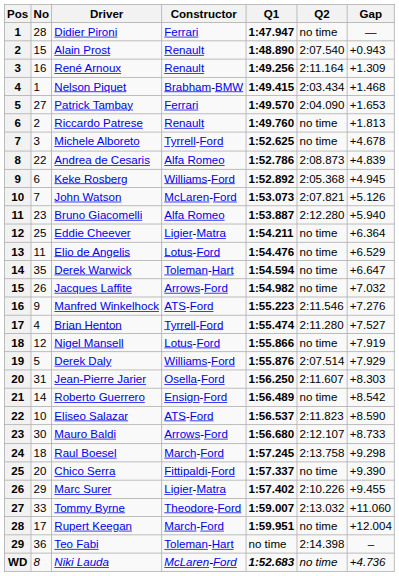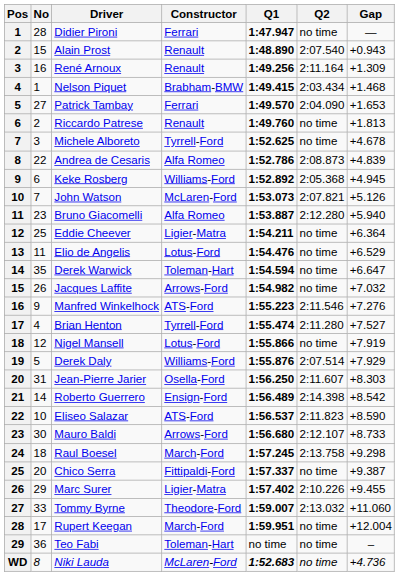 <table class="wikitable sortable" style="font-size:95%;">
 <tr>
 <th>Pos</th>
 <th>No</th>
 <th>Driver</th>
 <th>Constructor</th>
 <th>Q1</th>
 <th>Q2</th>
 <th>Gap</th>
 </tr>
 <tr>
 <th>1</th>
 <td>28</td>
 <td> <a href='#'>Didier Pironi</a></td>
 <td><a href='#'>Ferrari</a></td>
 <td><strong>1:47.947</strong></td>
 <td>no time</td>
 <td align="center">—</td>
 </tr>
 <tr>
 <th>2</th>
 <td>15</td>
 <td> <a href='#'>Alain Prost</a></td>
 <td><a href='#'>Renault</a></td>
 <td><strong>1:48.890</strong></td>
 <td>2:07.540</td>
 <td>+0.943</td>
 </tr>
 <tr>
 <th>3</th>
 <td>16</td>
 <td> <a href='#'>René Arnoux</a></td>
 <td><a href='#'>Renault</a></td>
 <td><strong>1:49.256</strong></td>
 <td>2:11.164</td>
 <td>+1.309</td>
 </tr>
 <tr>
 <th>4</th>
 <td>1</td>
 <td> <a href='#'>Nelson Piquet</a></td>
 <td><a href='#'>Brabham</a>-<a href='#'>BMW</a></td>
 <td><strong>1:49.415</strong></td>
 <td>2:03.434</td>
 <td>+1.468</td>
 </tr>
 <tr>
 <th>5</th>
 <td>27</td>
 <td> <a href='#'>Patrick Tambay</a></td>
 <td><a href='#'>Ferrari</a></td>
 <td><strong>1:49.570</strong></td>
 <td>2:04.090</td>
 <td>+1.653</td>
 </tr>
 <tr>
 <th>6</th>
 <td>2</td>
 <td> <a href='#'>Riccardo Patrese</a></td>
 <td><a href='#'>Renault</a></td>
 <td><strong>1:49.760</strong></td>
 <td>no time</td>
 <td>+1.813</td>
 </tr>
 <tr>
 <th>7</th>
 <td>3</td>
 <td> <a href='#'>Michele Alboreto</a></td>
 <td><a href='#'>Tyrrell</a>-<a href='#'>Ford</a></td>
 <td><strong>1:52.625</strong></td>
 <td>no time</td>
 <td>+4.678</td>
 </tr>
 <tr>
 <th>8</th>
 <td>22</td>
 <td> <a href='#'>Andrea de Cesaris</a></td>
 <td><a href='#'>Alfa Romeo</a></td>
 <td><strong>1:52.786</strong></td>
 <td>2:08.873</td>
 <td>+4.839</td>
 </tr>
 <tr>
 <th>9</th>
 <td>6</td>
 <td> <a href='#'>Keke Rosberg</a></td>
 <td><a href='#'>Williams</a>-<a href='#'>Ford</a></td>
 <td><strong>1:52.892</strong></td>
 <td>2:05.368</td>
 <td>+4.945</td>
 </tr>
 <tr>
 <th>10</th>
 <td>7</td>
 <td> <a href='#'>John Watson</a></td>
 <td><a href='#'>McLaren</a>-<a href='#'>Ford</a></td>
 <td><strong>1:53.073</strong></td>
 <td>2:07.821</td>
 <td>+5.126</td>
 </tr>
 <tr>
 <th>11</th>
 <td>23</td>
 <td> <a href='#'>Bruno Giacomelli</a></td>
 <td><a href='#'>Alfa Romeo</a></td>
 <td><strong>1:53.887</strong></td>
 <td>2:12.280</td>
 <td>+5.940</td>
 </tr>
 <tr>
 <th>12</th>
 <td>25</td>
 <td> <a href='#'>Eddie Cheever</a></td>
 <td><a href='#'>Ligier</a>-<a href='#'>Matra</a></td>
 <td><strong>1:54.211</strong></td>
 <td>no time</td>
 <td>+6.364</td>
 </tr>
 <tr>
 <th>13</th>
 <td>11</td>
 <td> <a href='#'>Elio de Angelis</a></td>
 <td><a href='#'>Lotus</a>-<a href='#'>Ford</a></td>
 <td><strong>1:54.476</strong></td>
 <td>no time</td>
 <td>+6.529</td>
 </tr>
 <tr>
 <th>14</th>
 <td>35</td>
 <td> <a href='#'>Derek Warwick</a></td>
 <td><a href='#'>Toleman</a>-<a href='#'>Hart</a></td>
 <td><strong>1:54.594</strong></td>
 <td>no time</td>
 <td>+6.647</td>
 </tr>
 <tr>
 <th>15</th>
 <td>26</td>
 <td> <a href='#'>Jacques Laffite</a></td>
 <td><a href='#'>Arrows</a>-<a href='#'>Ford</a></td>
 <td><strong>1:54.982</strong></td>
 <td>no time</td>
 <td>+7.032</td>
 </tr>
 <tr>
 <th>16</th>
 <td>9</td>
 <td> <a href='#'>Manfred Winkelhock</a></td>
 <td><a href='#'>ATS</a>-<a href='#'>Ford</a></td>
 <td><strong>1:55.223</strong></td>
 <td>2:11.546</td>
 <td>+7.276</td>
 </tr>
 <tr>
 <th>17</th>
 <td>4</td>
 <td> <a href='#'>Brian Henton</a></td>
 <td><a href='#'>Tyrrell</a>-<a href='#'>Ford</a></td>
 <td><strong>1:55.474</strong></td>
 <td>2:11.280</td>
 <td>+7.527</td>
 </tr>
 <tr>
 <th>18</th>
 <td>12</td>
 <td> <a href='#'>Nigel Mansell</a></td>
 <td><a href='#'>Lotus</a>-<a href='#'>Ford</a></td>
 <td><strong>1:55.866</strong></td>
 <td>no time</td>
 <td>+7.919</td>
 </tr>
 <tr>
 <th>19</th>
 <td>5</td>
 <td> <a href='#'>Derek Daly</a></td>
 <td><a href='#'>Williams</a>-<a href='#'>Ford</a></td>
 <td><strong>1:55.876</strong></td>
 <td>2:07.514</td>
 <td>+7.929</td>
 </tr>
 <tr>
 <th>20</th>
 <td>31</td>
 <td> <a href='#'>Jean-Pierre Jarier</a></td>
 <td><a href='#'>Osella</a>-<a href='#'>Ford</a></td>
 <td><strong>1:56.250</strong></td>
 <td>2:11.607</td>
 <td>+8.303</td>
 </tr>
 <tr>
 <th>21</th>
 <td>14</td>
 <td> <a href='#'>Roberto Guerrero</a></td>
 <td><a href='#'>Ensign</a>-<a href='#'>Ford</a></td>
 <td><strong>1:56.489</strong></td>
-<td>no time</td>
+<td>2:14.398</td>
 <td>+8.542</td>
 </tr>
 <tr>
 <th>22</th>
 <td>10</td>
 <td> <a href='#'>Eliseo Salazar</a></td>
 <td><a href='#'>ATS</a>-<a href='#'>Ford</a></td>
 <td><strong>1:56.537</strong></td>
 <td>2:11.823</td>
 <td>+8.590</td>
 </tr>
 <tr>
 <th>23</th>
 <td>30</td>
 <td> <a href='#'>Mauro Baldi</a></td>
 <td><a href='#'>Arrows</a>-<a href='#'>Ford</a></td>
 <td><strong>1:56.680</strong></td>
 <td>2:12.107</td>
 <td>+8.733</td>
 </tr>
 <tr>
 <th>24</th>
 <td>18</td>
 <td> <a href='#'>Raul Boesel</a></td>
 <td><a href='#'>March</a>-<a href='#'>Ford</a></td>
 <td><strong>1:57.245</strong></td>
 <td>2:13.758</td>
 <td>+9.298</td>
 </tr>
 <tr>
 <th>25</th>
 <td>20</td>
 <td> <a href='#'>Chico Serra</a></td>
 <td><a href='#'>Fittipaldi</a>-<a href='#'>Ford</a></td>
 <td><strong>1:57.337</strong></td>
 <td>no time</td>
-<td>+9.390</td>
+<td>+9.387</td>
 </tr>
 <tr>
 <th>26</th>
 <td>29</td>
 <td> <a href='#'>Marc Surer</a></td>
 <td><a href='#'>Ligier</a>-<a href='#'>Matra</a></td>
 <td><strong>1:57.402</strong></td>
 <td>2:10.226</td>
 <td>+9.455</td>
 </tr>
 <tr>
 <th>27</th>
 <td>33</td>
 <td> <a href='#'>Tommy Byrne</a></td>
 <td><a href='#'>Theodore</a>-<a href='#'>Ford</a></td>
 <td><strong>1:59.007</strong></td>
 <td>2:13.032</td>
 <td>+11.060</td>
 </tr>
 <tr>
 <th>28</th>
 <td>17</td>
 <td> <a href='#'>Rupert Keegan</a></td>
 <td><a href='#'>March</a>-<a href='#'>Ford</a></td>
 <td><strong>1:59.951</strong></td>
 <td>no time</td>
 <td>+12.004</td>
 </tr>
 <tr>
 <th>29</th>
 <td>36</td>
 <td> <a href='#'>Teo Fabi</a></td>
 <td><a href='#'>Toleman</a>-<a href='#'>Hart</a></td>
 <td>no time</td>
-<td>2:14.398</td>
+<td>no time</td>
 <td align="center">–</td>
 </tr>
 <tr>
 <th>WD</th>
 <td><em>8</em></td>
 <td><em> <a href='#'>Niki Lauda</a></em></td>
 <td><em><a href='#'>McLaren</a>-<a href='#'>Ford</a></em></td>
 <td><strong><em>1:52.683</em></strong></td>
 <td><em>no time</em></td>
 <td><em>+4.736</em></td>
 </tr>
 </table>
